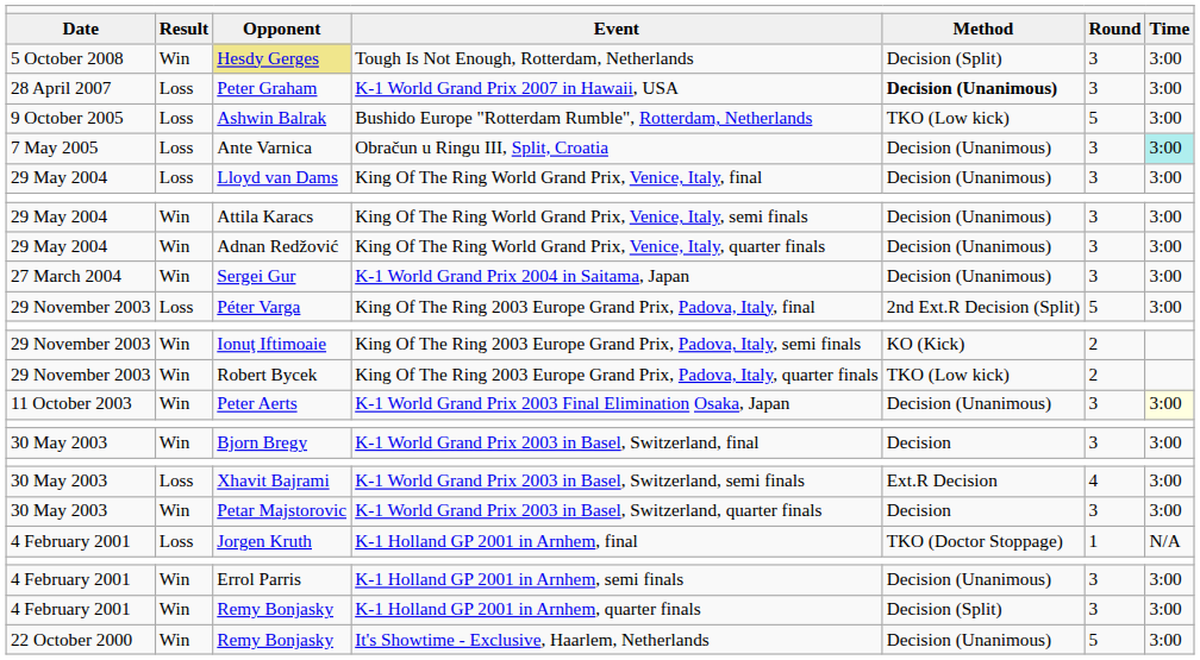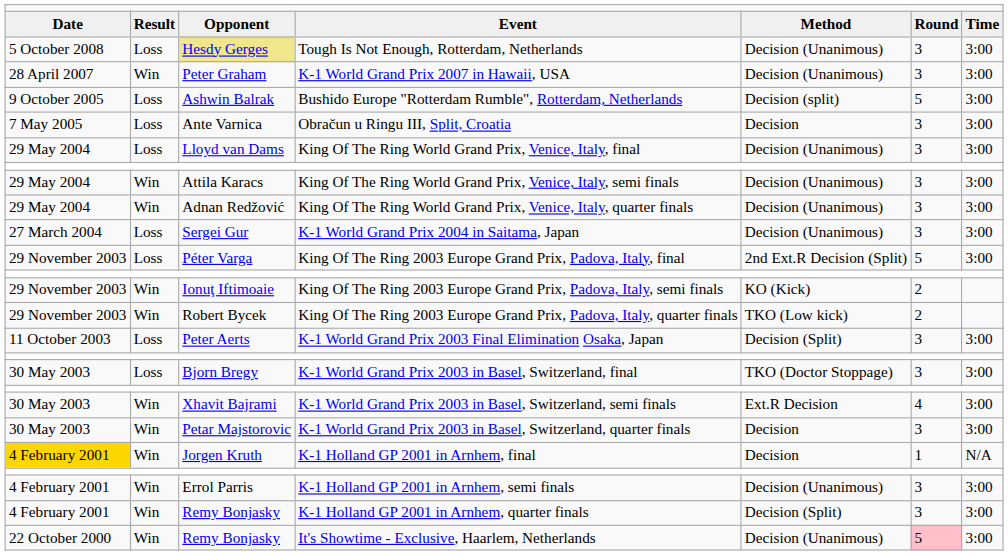 <table class="wikitable" style="margin:0.5em auto; font-size:85%">
 <tr>
 <td style="text-align: center" colspan=8></td>
 </tr>
 <tr style="text-align:center; background:#f0f0f0;">
 <td style="border-style:none none solid solid; "><strong>Date</strong></td>
 <td style="border-style:none none solid solid; "><strong>Result</strong></td>
 <td style="border-style:none none solid solid; "><strong>Opponent</strong></td>
 <td style="border-style:none none solid solid; "><strong>Event</strong></td>
 <td style="border-style:none none solid solid; "><strong>Method</strong></td>
 <td style="border-style:none none solid solid; "><strong>Round</strong></td>
 <td style="border-style:none none solid solid; "><strong>Time</strong></td>
 </tr>
 <tr>
 <td>5 October 2008</td>
-<td>Win</td>
+<td>Loss</td>
 <td style="background: khaki;"> <a href='#'>Hesdy Gerges</a></td>
 <td>Tough Is Not Enough, Rotterdam, Netherlands</td>
-<td>Decision (Split)</td>
+<td>Decision (Unanimous)</td>
 <td>3</td>
 <td>3:00</td>
 </tr>
 <tr>
 <td>28 April 2007</td>
-<td>Loss</td>
+<td>Win</td>
 <td> <a href='#'>Peter Graham</a></td>
 <td><a href='#'>K-1 World Grand Prix 2007 in Hawaii</a>, USA</td>
-<td><strong>Decision (Unanimous)</strong></td>
+<td>Decision (Unanimous)</td>
 <td>3</td>
 <td>3:00</td>
 </tr>
 <tr>
 <td>9 October 2005</td>
 <td>Loss</td>
 <td> <a href='#'>Ashwin Balrak</a></td>
 <td>Bushido Europe "Rotterdam Rumble", <a href='#'>Rotterdam, Netherlands</a></td>
-<td>TKO (Low kick)</td>
+<td>Decision (split)</td>
 <td>5</td>
 <td>3:00</td>
 </tr>
 <tr>
 <td>7 May 2005</td>
 <td>Loss</td>
 <td> Ante Varnica</td>
 <td>Obračun u Ringu III, <a href='#'>Split, Croatia</a></td>
-<td>Decision (Unanimous)</td>
+<td>Decision</td>
 <td>3</td>
-<td style="background: paleturquoise;">3:00</td>
+<td>3:00</td>
 </tr>
 <tr>
 <td>29 May 2004</td>
 <td>Loss</td>
 <td> <a href='#'>Lloyd van Dams</a></td>
 <td>King Of The Ring World Grand Prix, <a href='#'>Venice, Italy</a>, final</td>
 <td>Decision (Unanimous)</td>
 <td>3</td>
 <td>3:00</td>
 </tr>
 <tr>
 <th style=background:white colspan=9></th>
 </tr>
 <tr>
 <td>29 May 2004</td>
 <td>Win</td>
 <td> Attila Karacs</td>
 <td>King Of The Ring World Grand Prix, <a href='#'>Venice, Italy</a>, semi finals</td>
 <td>Decision (Unanimous)</td>
 <td>3</td>
 <td>3:00</td>
 </tr>
 <tr>
 <td>29 May 2004</td>
 <td>Win</td>
 <td> Adnan Redžović</td>
 <td>King Of The Ring World Grand Prix, <a href='#'>Venice, Italy</a>, quarter finals</td>
 <td>Decision (Unanimous)</td>
 <td>3</td>
 <td>3:00</td>
 </tr>
 <tr>
 <td>27 March 2004</td>
-<td>Win</td>
+<td>Loss</td>
 <td> <a href='#'>Sergei Gur</a></td>
 <td><a href='#'>K-1 World Grand Prix 2004 in Saitama</a>, Japan</td>
 <td>Decision (Unanimous)</td>
 <td>3</td>
 <td>3:00</td>
 </tr>
 <tr>
 <td>29 November 2003</td>
 <td>Loss</td>
 <td> <a href='#'>Péter Varga</a></td>
 <td>King Of The Ring 2003 Europe Grand Prix, <a href='#'>Padova, Italy</a>, final</td>
 <td>2nd Ext.R Decision (Split)</td>
 <td>5</td>
 <td>3:00</td>
 </tr>
 <tr>
 <th style=background:white colspan=9></th>
 </tr>
 <tr>
 <td>29 November 2003</td>
 <td>Win</td>
 <td> <a href='#'>Ionuţ Iftimoaie</a></td>
 <td>King Of The Ring 2003 Europe Grand Prix, <a href='#'>Padova, Italy</a>, semi finals</td>
 <td>KO (Kick)</td>
 <td>2</td>
 <td></td>
 </tr>
 <tr>
 <td>29 November 2003</td>
 <td>Win</td>
 <td> Robert Bycek</td>
 <td>King Of The Ring 2003 Europe Grand Prix, <a href='#'>Padova, Italy</a>, quarter finals</td>
 <td>TKO (Low kick)</td>
 <td>2</td>
 <td></td>
 </tr>
 <tr>
 <td>11 October 2003</td>
-<td>Win</td>
+<td>Loss</td>
 <td> <a href='#'>Peter Aerts</a></td>
 <td><a href='#'>K-1 World Grand Prix 2003 Final Elimination</a> <a href='#'>Osaka</a>, Japan</td>
-<td>Decision (Unanimous)</td>
-<td>3</td>
-<td style="background: lightyellow;">3:00</td>
-</tr>
-<tr>
-<th style=background:white colspan=9></th>
-</tr>
-<tr>
-<td>30 May 2003</td>
-<td>Win</td>
-<td> <a href='#'>Bjorn Bregy</a></td>
-<td><a href='#'>K-1 World Grand Prix 2003 in Basel</a>, Switzerland, final</td>
-<td>Decision</td>
+<td>Decision (Split)</td>
 <td>3</td>
 <td>3:00</td>
 </tr>
 <tr>
 <th style=background:white colspan=9></th>
 </tr>
 <tr>
 <td>30 May 2003</td>
 <td>Loss</td>
+<td> <a href='#'>Bjorn Bregy</a></td>
+<td><a href='#'>K-1 World Grand Prix 2003 in Basel</a>, Switzerland, final</td>
+<td>TKO (Doctor Stoppage)</td>
+<td>3</td>
+<td>3:00</td>
+</tr>
+<tr>
+<th style=background:white colspan=9></th>
+</tr>
+<tr>
+<td>30 May 2003</td>
+<td>Win</td>
 <td> <a href='#'>Xhavit Bajrami</a></td>
 <td><a href='#'>K-1 World Grand Prix 2003 in Basel</a>, Switzerland, semi finals</td>
 <td>Ext.R Decision</td>
 <td>4</td>
 <td>3:00</td>
 </tr>
 <tr>
 <td>30 May 2003</td>
 <td>Win</td>
 <td> <a href='#'>Petar Majstorovic</a></td>
 <td><a href='#'>K-1 World Grand Prix 2003 in Basel</a>, Switzerland, quarter finals</td>
 <td>Decision</td>
 <td>3</td>
 <td>3:00</td>
 </tr>
 <tr>
-<td>4 February 2001</td>
-<td>Loss</td>
+<td style="background: gold;">4 February 2001</td>
+<td>Win</td>
 <td> <a href='#'>Jorgen Kruth</a></td>
 <td><a href='#'>K-1 Holland GP 2001 in Arnhem</a>, final</td>
-<td>TKO (Doctor Stoppage)</td>
+<td>Decision</td>
 <td>1</td>
 <td>N/A</td>
 </tr>
 <tr>
 <th style=background:white colspan=9></th>
 </tr>
 <tr>
 <td>4 February 2001</td>
 <td>Win</td>
 <td> Errol Parris</td>
 <td><a href='#'>K-1 Holland GP 2001 in Arnhem</a>, semi finals</td>
 <td>Decision (Unanimous)</td>
 <td>3</td>
 <td>3:00</td>
 </tr>
 <tr>
 <td>4 February 2001</td>
 <td>Win</td>
 <td> <a href='#'>Remy Bonjasky</a></td>
 <td><a href='#'>K-1 Holland GP 2001 in Arnhem</a>, quarter finals</td>
 <td>Decision (Split)</td>
 <td>3</td>
 <td>3:00</td>
 </tr>
 <tr>
 <td>22 October 2000</td>
 <td>Win</td>
 <td> <a href='#'>Remy Bonjasky</a></td>
 <td><a href='#'>It's Showtime - Exclusive</a>, Haarlem, Netherlands</td>
 <td>Decision (Unanimous)</td>
-<td>5</td>
+<td style="background: pink;">5</td>
 <td>3:00</td>
 </tr>
 </table>
